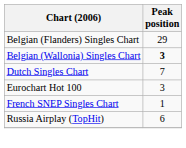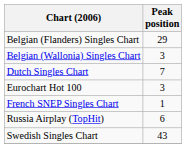 <table class="wikitable sortable">
 <tr>
 <th>Chart (2006)</th>
 <th>Peak<br>position</th>
 </tr>
 <tr>
 <td>Belgian (Flanders) Singles Chart</td>
 <td align="center">29</td>
 </tr>
 <tr>
 <td><a href='#'>Belgian (Wallonia) Singles Chart</a></td>
-<td align="center"><strong>3</strong></td>
+<td align="center">3</td>
 </tr>
 <tr>
 <td><a href='#'>Dutch Singles Chart</a></td>
 <td align="center">7</td>
 </tr>
 <tr>
 <td>Eurochart Hot 100</td>
 <td align="center">3</td>
 </tr>
 <tr>
 <td><a href='#'>French SNEP Singles Chart</a></td>
 <td align="center">1</td>
 </tr>
 <tr>
 <td>Russia Airplay (<a href='#'>TopHit</a>)</td>
 <td align="center">6</td>
 </tr>
 <tr>
+<td>Swedish Singles Chart</td>
+<td align="center">43</td>
+</tr>
+<tr>
 </tr>
 </table>
